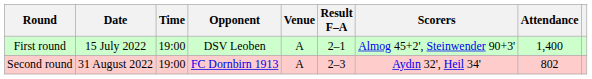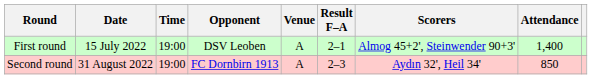 <table class="wikitable sortable" style="text-align:center">
 <tr>
 <th>Round</th>
 <th>Date</th>
 <th>Time</th>
 <th>Opponent</th>
 <th>Venue</th>
 <th>Result<br>F–A</th>
 <th>Scorers</th>
 <th>Attendance</th>
 <th class="unsortable"></th>
 </tr>
 <tr bgcolor="#CCFFCC">
 <td>First round</td>
 <td>15 July 2022</td>
 <td>19:00</td>
 <td>DSV Leoben</td>
 <td>A</td>
 <td>2–1</td>
 <td><a href='#'>Almog</a> 45+2', <a href='#'>Steinwender</a> 90+3'</td>
 <td>1,400</td>
 <td></td>
 </tr>
 <tr bgcolor="#FFCCCC">
 <td>Second round</td>
 <td>31 August 2022</td>
 <td>19:00</td>
 <td><a href='#'>FC Dornbirn 1913</a></td>
 <td>A</td>
 <td>2–3</td>
 <td><a href='#'>Aydın</a> 32', <a href='#'>Heil</a> 34'</td>
-<td>802</td>
+<td>850</td>
 <td></td>
 </tr>
 </table>
